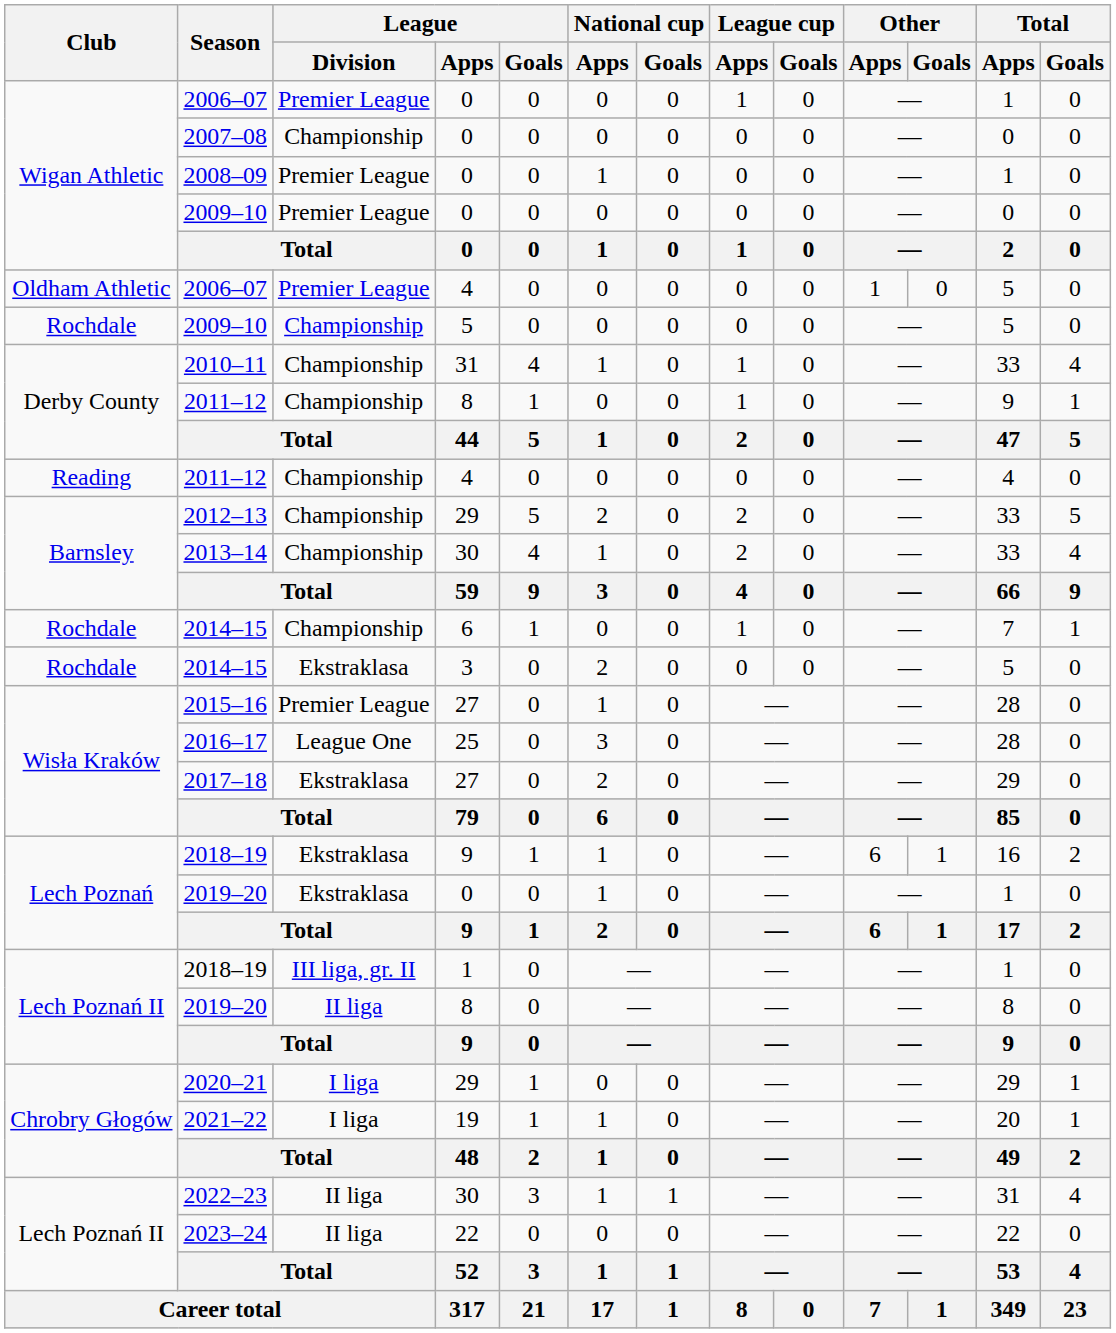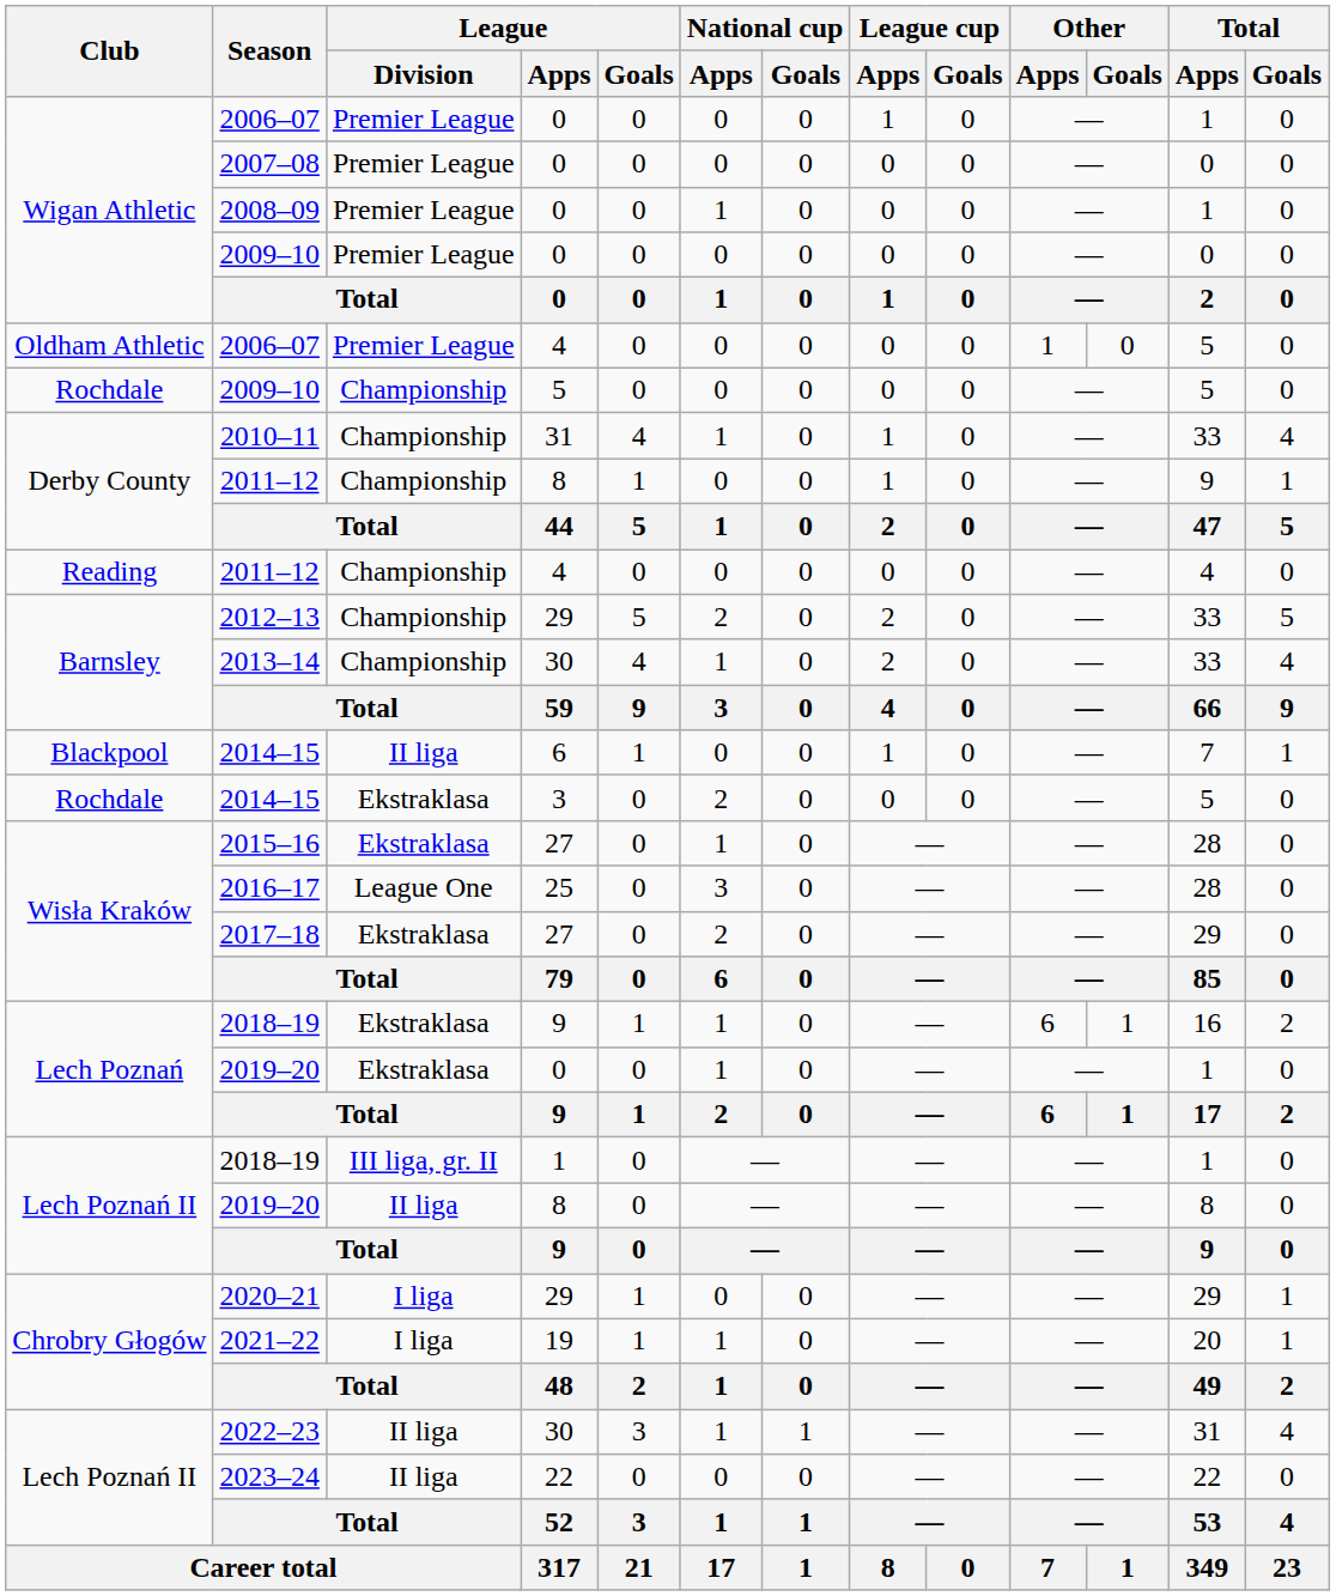 <table class="wikitable" style="text-align: center;">
 <tr>
 <th rowspan="2">Club</th>
 <th rowspan="2">Season</th>
 <th colspan="3">League</th>
 <th colspan="2">National cup</th>
 <th colspan="2">League cup</th>
 <th colspan="2">Other</th>
 <th colspan="2">Total</th>
 </tr>
 <tr>
 <th>Division</th>
 <th>Apps</th>
 <th>Goals</th>
 <th>Apps</th>
 <th>Goals</th>
 <th>Apps</th>
 <th>Goals</th>
 <th>Apps</th>
 <th>Goals</th>
 <th>Apps</th>
 <th>Goals</th>
 </tr>
 <tr>
 <td rowspan="5"><a href='#'>Wigan Athletic</a></td>
 <td><a href='#'>2006–07</a></td>
 <td><a href='#'>Premier League</a></td>
 <td>0</td>
 <td>0</td>
 <td>0</td>
 <td>0</td>
 <td>1</td>
 <td>0</td>
 <td colspan="2">—</td>
 <td>1</td>
 <td>0</td>
 </tr>
 <tr>
 <td><a href='#'>2007–08</a></td>
-<td>Championship</td>
+<td>Premier League</td>
 <td>0</td>
 <td>0</td>
 <td>0</td>
 <td>0</td>
 <td>0</td>
 <td>0</td>
 <td colspan="2">—</td>
 <td>0</td>
 <td>0</td>
 </tr>
 <tr>
 <td><a href='#'>2008–09</a></td>
 <td>Premier League</td>
 <td>0</td>
 <td>0</td>
 <td>1</td>
 <td>0</td>
 <td>0</td>
 <td>0</td>
 <td colspan="2">—</td>
 <td>1</td>
 <td>0</td>
 </tr>
 <tr>
 <td><a href='#'>2009–10</a></td>
 <td>Premier League</td>
 <td>0</td>
 <td>0</td>
 <td>0</td>
 <td>0</td>
 <td>0</td>
 <td>0</td>
 <td colspan="2">—</td>
 <td>0</td>
 <td>0</td>
 </tr>
 <tr>
 <th colspan="2">Total</th>
 <th>0</th>
 <th>0</th>
 <th>1</th>
 <th>0</th>
 <th>1</th>
 <th>0</th>
 <th colspan="2">—</th>
 <th>2</th>
 <th>0</th>
 </tr>
 <tr>
 <td rowspan="1"><a href='#'>Oldham Athletic</a></td>
 <td><a href='#'>2006–07</a></td>
 <td><a href='#'>Premier League</a></td>
 <td>4</td>
 <td>0</td>
 <td>0</td>
 <td>0</td>
 <td>0</td>
 <td>0</td>
 <td>1</td>
 <td>0</td>
 <td>5</td>
 <td>0</td>
 </tr>
 <tr>
 <td rowspan="1"><a href='#'>Rochdale</a></td>
 <td><a href='#'>2009–10</a></td>
 <td><a href='#'>Championship</a></td>
 <td>5</td>
 <td>0</td>
 <td>0</td>
 <td>0</td>
 <td>0</td>
 <td>0</td>
 <td colspan="2">—</td>
 <td>5</td>
 <td>0</td>
 </tr>
 <tr>
 <td rowspan="3">Derby County</td>
 <td><a href='#'>2010–11</a></td>
 <td>Championship</td>
 <td>31</td>
 <td>4</td>
 <td>1</td>
 <td>0</td>
 <td>1</td>
 <td>0</td>
 <td colspan="2">—</td>
 <td>33</td>
 <td>4</td>
 </tr>
 <tr>
 <td><a href='#'>2011–12</a></td>
 <td>Championship</td>
 <td>8</td>
 <td>1</td>
 <td>0</td>
 <td>0</td>
 <td>1</td>
 <td>0</td>
 <td colspan="2">—</td>
 <td>9</td>
 <td>1</td>
 </tr>
 <tr>
 <th colspan="2">Total</th>
 <th>44</th>
 <th>5</th>
 <th>1</th>
 <th>0</th>
 <th>2</th>
 <th>0</th>
 <th colspan="2">—</th>
 <th>47</th>
 <th>5</th>
 </tr>
 <tr>
 <td rowspan="1"><a href='#'>Reading</a></td>
 <td><a href='#'>2011–12</a></td>
 <td>Championship</td>
 <td>4</td>
 <td>0</td>
 <td>0</td>
 <td>0</td>
 <td>0</td>
 <td>0</td>
 <td colspan="2">—</td>
 <td>4</td>
 <td>0</td>
 </tr>
 <tr>
 <td rowspan="3"><a href='#'>Barnsley</a></td>
 <td><a href='#'>2012–13</a></td>
 <td>Championship</td>
 <td>29</td>
 <td>5</td>
 <td>2</td>
 <td>0</td>
 <td>2</td>
 <td>0</td>
 <td colspan="2">—</td>
 <td>33</td>
 <td>5</td>
 </tr>
 <tr>
 <td><a href='#'>2013–14</a></td>
 <td>Championship</td>
 <td>30</td>
 <td>4</td>
 <td>1</td>
 <td>0</td>
 <td>2</td>
 <td>0</td>
 <td colspan="2">—</td>
 <td>33</td>
 <td>4</td>
 </tr>
 <tr>
 <th colspan="2">Total</th>
 <th>59</th>
 <th>9</th>
 <th>3</th>
 <th>0</th>
 <th>4</th>
 <th>0</th>
 <th colspan="2">—</th>
 <th>66</th>
 <th>9</th>
 </tr>
 <tr>
-<td rowspan="1"><a href='#'>Rochdale</a></td>
+<td rowspan="1"><a href='#'>Blackpool</a></td>
 <td><a href='#'>2014–15</a></td>
-<td>Championship</td>
+<td><a href='#'>II liga</a></td>
 <td>6</td>
 <td>1</td>
 <td>0</td>
 <td>0</td>
 <td>1</td>
 <td>0</td>
 <td colspan="2">—</td>
 <td>7</td>
 <td>1</td>
 </tr>
 <tr>
 <td rowspan="1"><a href='#'>Rochdale</a></td>
 <td><a href='#'>2014–15</a></td>
 <td>Ekstraklasa</td>
 <td>3</td>
 <td>0</td>
 <td>2</td>
 <td>0</td>
 <td>0</td>
 <td>0</td>
 <td colspan="2">—</td>
 <td>5</td>
 <td>0</td>
 </tr>
 <tr>
 <td rowspan="4"><a href='#'>Wisła Kraków</a></td>
 <td><a href='#'>2015–16</a></td>
-<td>Premier League</td>
+<td><a href='#'>Ekstraklasa</a></td>
 <td>27</td>
 <td>0</td>
 <td>1</td>
 <td>0</td>
 <td colspan="2">—</td>
 <td colspan="2">—</td>
 <td>28</td>
 <td>0</td>
 </tr>
 <tr>
 <td><a href='#'>2016–17</a></td>
 <td>League One</td>
 <td>25</td>
 <td>0</td>
 <td>3</td>
 <td>0</td>
 <td colspan="2">—</td>
 <td colspan="2">—</td>
 <td>28</td>
 <td>0</td>
 </tr>
 <tr>
 <td><a href='#'>2017–18</a></td>
 <td>Ekstraklasa</td>
 <td>27</td>
 <td>0</td>
 <td>2</td>
 <td>0</td>
 <td colspan="2">—</td>
 <td colspan="2">—</td>
 <td>29</td>
 <td>0</td>
 </tr>
 <tr>
 <th colspan="2">Total</th>
 <th>79</th>
 <th>0</th>
 <th>6</th>
 <th>0</th>
 <th colspan="2">—</th>
 <th colspan="2">—</th>
 <th>85</th>
 <th>0</th>
 </tr>
 <tr>
 <td rowspan="3"><a href='#'>Lech Poznań</a></td>
 <td><a href='#'>2018–19</a></td>
 <td>Ekstraklasa</td>
 <td>9</td>
 <td>1</td>
 <td>1</td>
 <td>0</td>
 <td colspan="2">—</td>
 <td>6</td>
 <td>1</td>
 <td>16</td>
 <td>2</td>
 </tr>
 <tr>
 <td><a href='#'>2019–20</a></td>
 <td>Ekstraklasa</td>
 <td>0</td>
 <td>0</td>
 <td>1</td>
 <td>0</td>
 <td colspan="2">—</td>
 <td colspan="2">—</td>
 <td>1</td>
 <td>0</td>
 </tr>
 <tr>
 <th colspan="2">Total</th>
 <th>9</th>
 <th>1</th>
 <th>2</th>
 <th>0</th>
 <th colspan="2">—</th>
 <th>6</th>
 <th>1</th>
 <th>17</th>
 <th>2</th>
 </tr>
 <tr>
 <td rowspan="3"><a href='#'>Lech Poznań II</a></td>
 <td>2018–19</td>
 <td><a href='#'>III liga, gr. II</a></td>
 <td>1</td>
 <td>0</td>
 <td colspan="2">—</td>
 <td colspan="2">—</td>
 <td colspan="2">—</td>
 <td>1</td>
 <td>0</td>
 </tr>
 <tr>
 <td><a href='#'>2019–20</a></td>
 <td><a href='#'>II liga</a></td>
 <td>8</td>
 <td>0</td>
 <td colspan="2">—</td>
 <td colspan="2">—</td>
 <td colspan="2">—</td>
 <td>8</td>
 <td>0</td>
 </tr>
 <tr>
 <th colspan="2">Total</th>
 <th>9</th>
 <th>0</th>
 <th colspan="2">—</th>
 <th colspan="2">—</th>
 <th colspan="2">—</th>
 <th>9</th>
 <th>0</th>
 </tr>
 <tr>
 <td rowspan="3"><a href='#'>Chrobry Głogów</a></td>
 <td><a href='#'>2020–21</a></td>
 <td><a href='#'>I liga</a></td>
 <td>29</td>
 <td>1</td>
 <td>0</td>
 <td>0</td>
 <td colspan="2">—</td>
 <td colspan="2">—</td>
 <td>29</td>
 <td>1</td>
 </tr>
 <tr>
 <td><a href='#'>2021–22</a></td>
 <td>I liga</td>
 <td>19</td>
 <td>1</td>
 <td>1</td>
 <td>0</td>
 <td colspan="2">—</td>
 <td colspan="2">—</td>
 <td>20</td>
 <td>1</td>
 </tr>
 <tr>
 <th colspan="2">Total</th>
 <th>48</th>
 <th>2</th>
 <th>1</th>
 <th>0</th>
 <th colspan="2">—</th>
 <th colspan="2">—</th>
 <th>49</th>
 <th>2</th>
 </tr>
 <tr>
 <td rowspan="3">Lech Poznań II</td>
 <td><a href='#'>2022–23</a></td>
 <td>II liga</td>
 <td>30</td>
 <td>3</td>
 <td>1</td>
 <td>1</td>
 <td colspan="2">—</td>
 <td colspan="2">—</td>
 <td>31</td>
 <td>4</td>
 </tr>
 <tr>
 <td><a href='#'>2023–24</a></td>
 <td>II liga</td>
 <td>22</td>
 <td>0</td>
 <td>0</td>
 <td>0</td>
 <td colspan="2">—</td>
 <td colspan="2">—</td>
 <td>22</td>
 <td>0</td>
 </tr>
 <tr>
 <th colspan="2">Total</th>
 <th>52</th>
 <th>3</th>
 <th>1</th>
 <th>1</th>
 <th colspan="2">—</th>
 <th colspan="2">—</th>
 <th>53</th>
 <th>4</th>
 </tr>
 <tr>
 <th colspan="3">Career total</th>
 <th>317</th>
 <th>21</th>
 <th>17</th>
 <th>1</th>
 <th>8</th>
 <th>0</th>
 <th>7</th>
 <th>1</th>
 <th>349</th>
 <th>23</th>
 </tr>
 </table>
